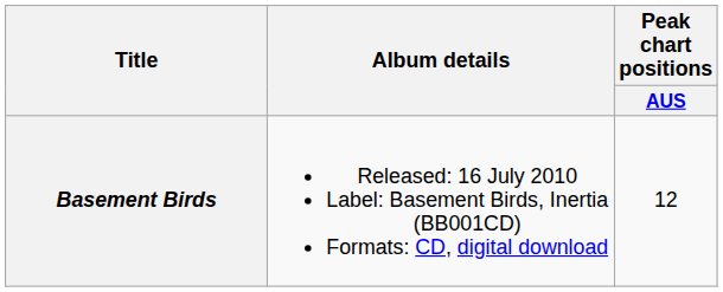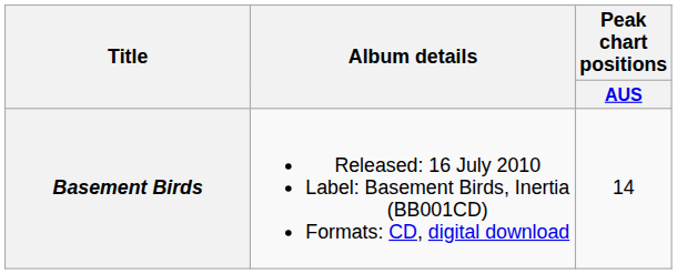 <table class="wikitable plainrowheaders" style="text-align:center;" border="1">
 <tr>
 <th scope="col" rowspan="2" style="width:12em;">Title</th>
 <th scope="col" rowspan="2" style="width:16em;">Album details</th>
 <th scope="col" colspan="1">Peak chart positions</th>
 </tr>
 <tr>
 <th scope="col" style="width:3em;font-size:90%;"><a href='#'>AUS</a><br></th>
 </tr>
 <tr>
 <th scope="row"><em>Basement Birds</em></th>
 <td><br><ul><li>Released: 16 July 2010</li><li>Label: Basement Birds, Inertia (BB001CD)</li><li>Formats: <a href='#'>CD</a>, <a href='#'>digital download</a></li></ul></td>
-<td>12</td>
+<td>14</td>
 </tr>
 </table>
